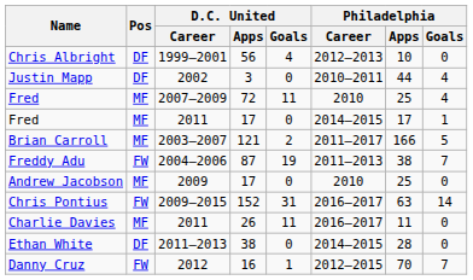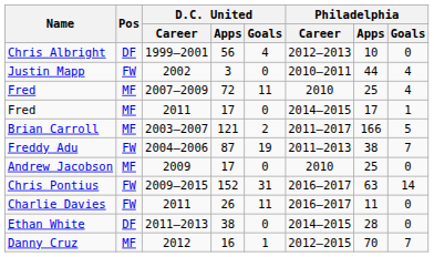 <table class="wikitable" style="text-align: center">
 <tr>
 <th rowspan=2>Name</th>
 <th rowspan=2>Pos</th>
 <th colspan=3>D.C. United</th>
 <th colspan=3>Philadelphia</th>
 </tr>
 <tr>
 <th>Career</th>
 <th>Apps</th>
 <th>Goals</th>
 <th>Career</th>
 <th>Apps</th>
 <th>Goals</th>
 </tr>
 <tr>
 <td align="left"> <a href='#'>Chris Albright</a></td>
 <td><a href='#'>DF</a></td>
 <td>1999–2001</td>
 <td>56</td>
 <td>4</td>
 <td>2012–2013</td>
 <td>10</td>
 <td>0</td>
 </tr>
 <tr>
 <td align="left"> <a href='#'>Justin Mapp</a></td>
-<td><a href='#'>DF</a></td>
+<td><a href='#'>FW</a></td>
 <td>2002</td>
 <td>3</td>
 <td>0</td>
 <td>2010–2011</td>
 <td>44</td>
 <td>4</td>
 </tr>
 <tr>
 <td align="left"> <a href='#'>Fred</a></td>
 <td><a href='#'>MF</a></td>
 <td>2007–2009</td>
 <td>72</td>
 <td>11</td>
 <td>2010</td>
 <td>25</td>
 <td>4</td>
 </tr>
 <tr>
 <td align="left"> Fred</td>
 <td><a href='#'>MF</a></td>
 <td>2011</td>
 <td>17</td>
 <td>0</td>
 <td>2014–2015</td>
 <td>17</td>
 <td>1</td>
 </tr>
 <tr>
 <td align="left"> <a href='#'>Brian Carroll</a></td>
 <td><a href='#'>MF</a></td>
 <td>2003–2007</td>
 <td>121</td>
 <td>2</td>
 <td>2011–2017</td>
 <td>166</td>
 <td>5</td>
 </tr>
 <tr>
 <td align="left"> <a href='#'>Freddy Adu</a></td>
 <td><a href='#'>FW</a></td>
 <td>2004–2006</td>
 <td>87</td>
 <td>19</td>
 <td>2011–2013</td>
 <td>38</td>
 <td>7</td>
 </tr>
 <tr>
 <td align="left"> <a href='#'>Andrew Jacobson</a></td>
 <td><a href='#'>MF</a></td>
 <td>2009</td>
 <td>17</td>
 <td>0</td>
 <td>2010</td>
 <td>25</td>
 <td>0</td>
 </tr>
 <tr>
 <td align="left"> <a href='#'>Chris Pontius</a></td>
 <td><a href='#'>FW</a></td>
 <td>2009–2015</td>
 <td>152</td>
 <td>31</td>
 <td>2016–2017</td>
 <td>63</td>
 <td>14</td>
 </tr>
 <tr>
 <td align="left"> <a href='#'>Charlie Davies</a></td>
-<td><a href='#'>MF</a></td>
+<td><a href='#'>FW</a></td>
 <td>2011</td>
 <td>26</td>
 <td>11</td>
 <td>2016–2017</td>
 <td>11</td>
 <td>0</td>
 </tr>
 <tr>
 <td align="left"> <a href='#'>Ethan White</a></td>
 <td><a href='#'>DF</a></td>
 <td>2011–2013</td>
 <td>38</td>
 <td>0</td>
 <td>2014–2015</td>
 <td>28</td>
 <td>0</td>
 </tr>
 <tr>
 <td align="left"> <a href='#'>Danny Cruz</a></td>
-<td><a href='#'>FW</a></td>
+<td><a href='#'>MF</a></td>
 <td>2012</td>
 <td>16</td>
 <td>1</td>
 <td>2012–2015</td>
 <td>70</td>
 <td>7</td>
 </tr>
 </table>
